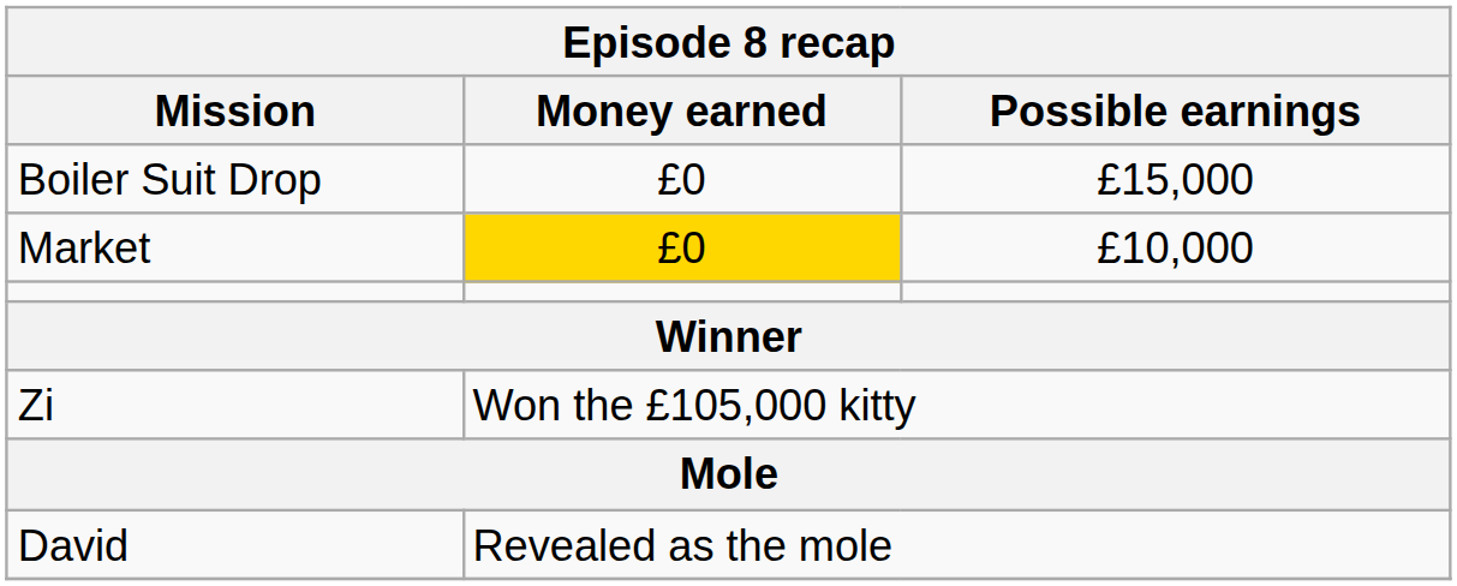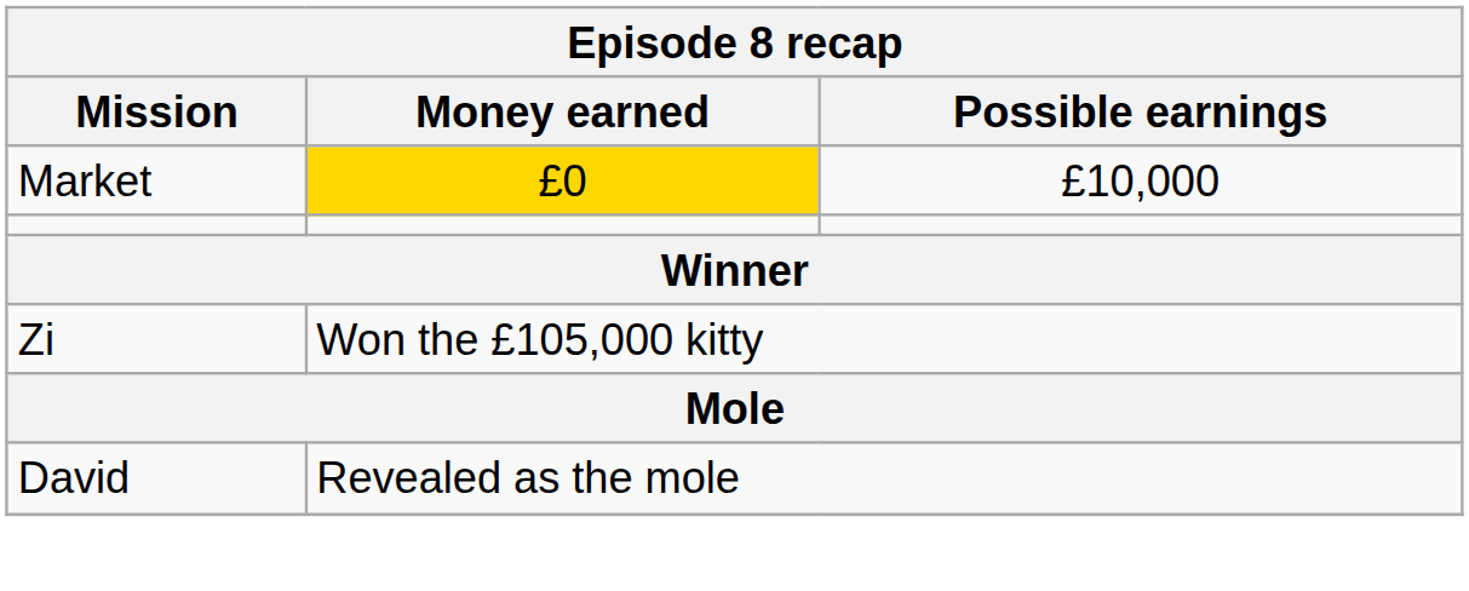 <table class="wikitable" style="font-size: 95%; margin: 10px" align="right" width="40%">
 <tr>
 <th colspan=3>Episode 8 recap</th>
 </tr>
 <tr>
 <th>Mission</th>
 <th>Money earned</th>
 <th>Possible earnings</th>
-</tr>
-<tr>
-<td>Boiler Suit Drop</td>
-<td align="center">£0</td>
-<td align="center">£15,000</td>
 </tr>
 <tr>
 <td>Market</td>
 <td align="center" style="background: gold;">£0</td>
 <td align="center">£10,000</td>
 </tr>
 <tr>
 <td><strong></strong></td>
 <td align="center"><strong></strong></td>
 <td align="center"><strong></strong></td>
 </tr>
 <tr>
 <th colspan=3>Winner</th>
 </tr>
 <tr>
 <td>Zi</td>
 <td colspan=2>Won the £105,000 kitty</td>
 </tr>
 <tr>
 <th colspan=3>Mole</th>
 </tr>
 <tr>
 <td>David</td>
 <td colspan=2>Revealed as the mole</td>
 </tr>
 <tr>
 </tr>
 </table>
